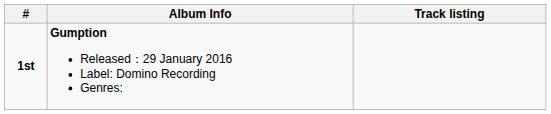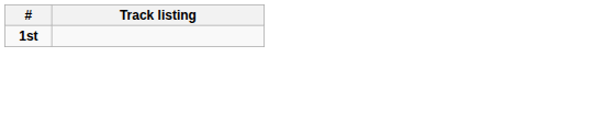 <table class="wikitable">
 <tr>
 <th align="left" width="50px">#</th>
-<th align="left" width="400px">Album Info</th>
 <th align="left" width="250px">Track listing</th>
 </tr>
 <tr>
 <td align="center"><strong>1st</strong></td>
-<td align="left"><strong>Gumption</strong><br><ul><li>Released：29 January 2016</li><li>Label: Domino Recording</li><li>Genres: </li></ul></td>
 <td align="left" style="font-size: 85%;"><br></td>
 </tr>
 </table>
